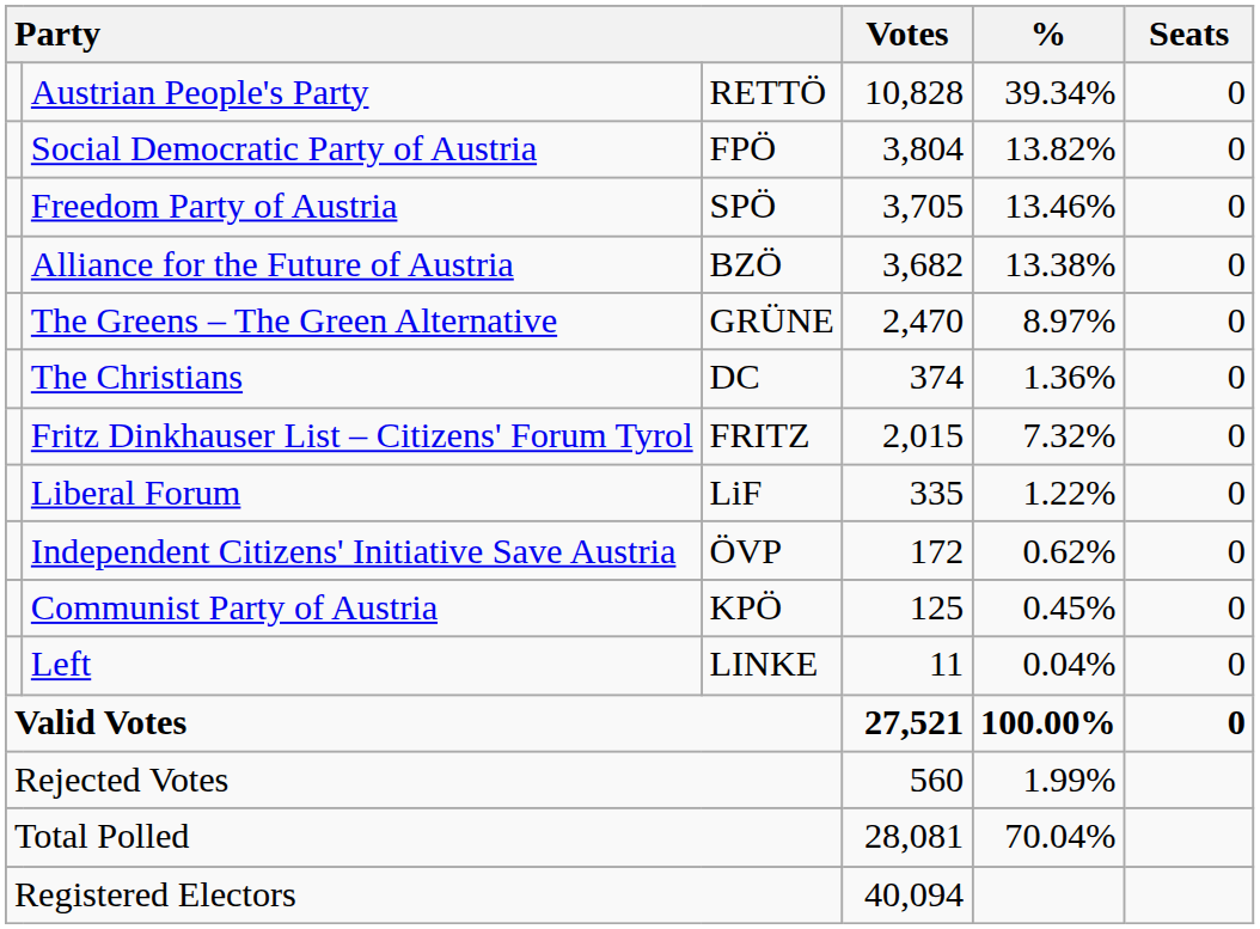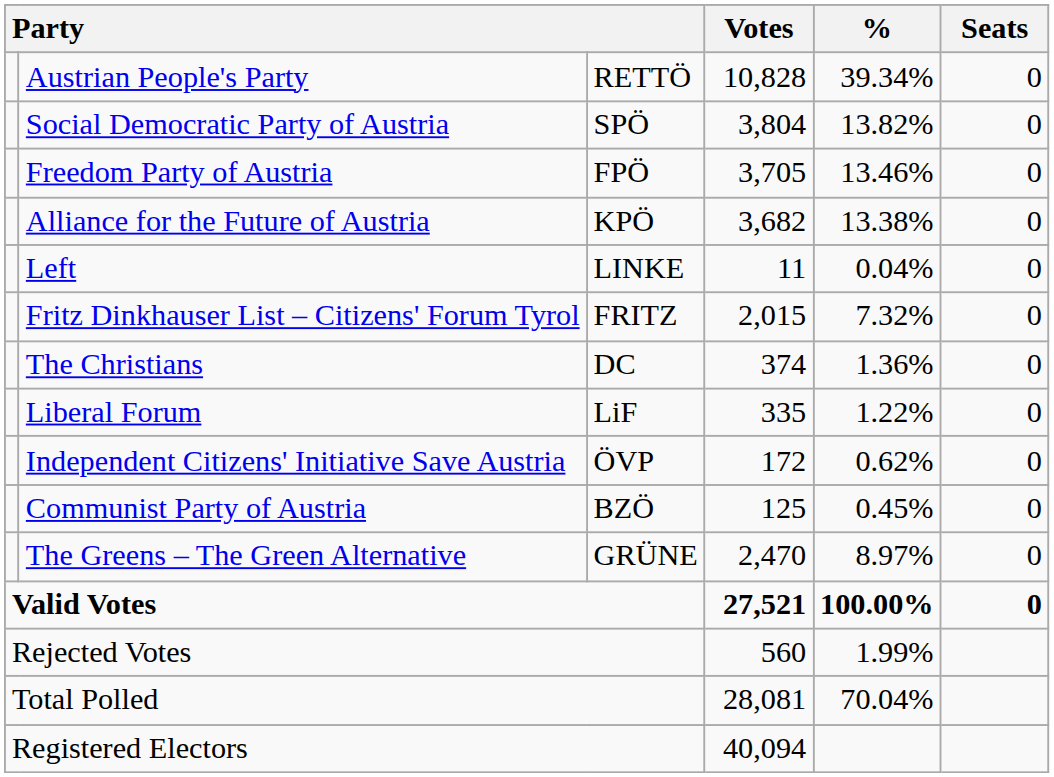 <table class="wikitable" border="1" style="text-align:right;">
 <tr>
 <th style="text-align:left;" colspan=3>Party</th>
 <th align=center width="50">Votes</th>
 <th align=center width="50">%</th>
 <th align=center width="50">Seats</th>
 </tr>
 <tr>
 <td></td>
 <td align=left><a href='#'>Austrian People's Party</a></td>
 <td align=left>RETTÖ</td>
 <td>10,828</td>
 <td>39.34%</td>
 <td>0</td>
 </tr>
 <tr>
 <td></td>
 <td align=left><a href='#'>Social Democratic Party of Austria</a></td>
-<td align=left>FPÖ</td>
+<td align=left>SPÖ</td>
 <td>3,804</td>
 <td>13.82%</td>
 <td>0</td>
 </tr>
 <tr>
 <td></td>
 <td align=left><a href='#'>Freedom Party of Austria</a></td>
-<td align=left>SPÖ</td>
+<td align=left>FPÖ</td>
 <td>3,705</td>
 <td>13.46%</td>
 <td>0</td>
 </tr>
 <tr>
 <td></td>
 <td align=left><a href='#'>Alliance for the Future of Austria</a></td>
-<td align=left>BZÖ</td>
+<td align=left>KPÖ</td>
 <td>3,682</td>
 <td>13.38%</td>
 <td>0</td>
 </tr>
 <tr>
 <td></td>
-<td align=left style="white-space: nowrap;"><a href='#'>The Greens – The Green Alternative</a></td>
-<td align=left>GRÜNE</td>
-<td>2,470</td>
-<td>8.97%</td>
+<td align=left><a href='#'>Left</a></td>
+<td align=left>LINKE</td>
+<td>11</td>
+<td>0.04%</td>
+<td>0</td>
+</tr>
+<tr>
+<td></td>
+<td align=left><a href='#'>Fritz Dinkhauser List – Citizens' Forum Tyrol </a></td>
+<td align=left>FRITZ</td>
+<td>2,015</td>
+<td>7.32%</td>
 <td>0</td>
 </tr>
 <tr>
 <td></td>
 <td align=left><a href='#'>The Christians</a></td>
 <td align=left>DC</td>
 <td>374</td>
 <td>1.36%</td>
-<td>0</td>
-</tr>
-<tr>
-<td></td>
-<td align=left><a href='#'>Fritz Dinkhauser List – Citizens' Forum Tyrol </a></td>
-<td align=left>FRITZ</td>
-<td>2,015</td>
-<td>7.32%</td>
 <td>0</td>
 </tr>
 <tr>
 <td></td>
 <td align=left><a href='#'>Liberal Forum</a></td>
 <td align=left>LiF</td>
 <td>335</td>
 <td>1.22%</td>
 <td>0</td>
 </tr>
 <tr>
 <td></td>
 <td align=left><a href='#'>Independent Citizens' Initiative Save Austria</a></td>
 <td align=left>ÖVP</td>
 <td>172</td>
 <td>0.62%</td>
 <td>0</td>
 </tr>
 <tr>
 <td></td>
 <td align=left><a href='#'>Communist Party of Austria</a></td>
-<td align=left>KPÖ</td>
+<td align=left>BZÖ</td>
 <td>125</td>
 <td>0.45%</td>
 <td>0</td>
 </tr>
 <tr>
 <td></td>
-<td align=left><a href='#'>Left</a></td>
-<td align=left>LINKE</td>
-<td>11</td>
-<td>0.04%</td>
+<td align=left style="white-space: nowrap;"><a href='#'>The Greens – The Green Alternative</a></td>
+<td align=left>GRÜNE</td>
+<td>2,470</td>
+<td>8.97%</td>
 <td>0</td>
 </tr>
 <tr style="font-weight:bold">
 <td align=left colspan=3>Valid Votes</td>
 <td>27,521</td>
 <td>100.00%</td>
 <td>0</td>
 </tr>
 <tr>
 <td align=left colspan=3>Rejected Votes</td>
 <td>560</td>
 <td>1.99%</td>
 <td></td>
 </tr>
 <tr>
 <td align=left colspan=3>Total Polled</td>
 <td>28,081</td>
 <td>70.04%</td>
 <td></td>
 </tr>
 <tr>
 <td align=left colspan=3>Registered Electors</td>
 <td>40,094</td>
 <td></td>
 <td></td>
 </tr>
 </table>
